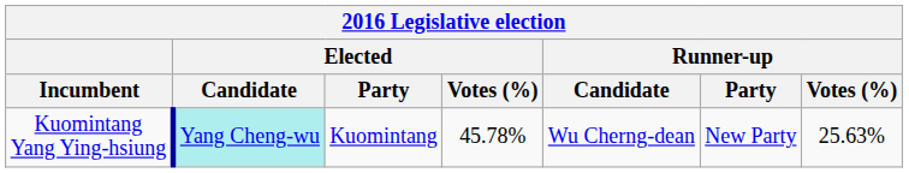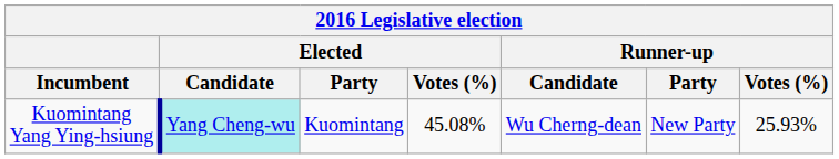 <table class="wikitable collapsible sortable" style="text-align:center">
 <tr>
 <th colspan="7"><a href='#'>2016 Legislative election</a></th>
 </tr>
 <tr>
 <th> </th>
 <th colspan="3">Elected</th>
 <th colspan="3">Runner-up</th>
 </tr>
 <tr>
 <th>Incumbent</th>
 <th>Candidate</th>
 <th>Party</th>
 <th>Votes (%)</th>
 <th>Candidate</th>
 <th>Party</th>
 <th>Votes (%)</th>
 </tr>
 <tr>
 <td><a href='#'>Kuomintang</a><br><a href='#'>Yang Ying-hsiung</a></td>
 <td style="background: paleturquoise; border-left:4px solid #000099;" align="center"><a href='#'>Yang Cheng-wu</a></td>
 <td align="left"><a href='#'>Kuomintang</a></td>
-<td>45.78%</td>
+<td>45.08%</td>
 <td><a href='#'>Wu Cherng-dean</a></td>
 <td align="left"><a href='#'>New Party</a></td>
-<td>25.63%</td>
+<td>25.93%</td>
 </tr>
 </table>
